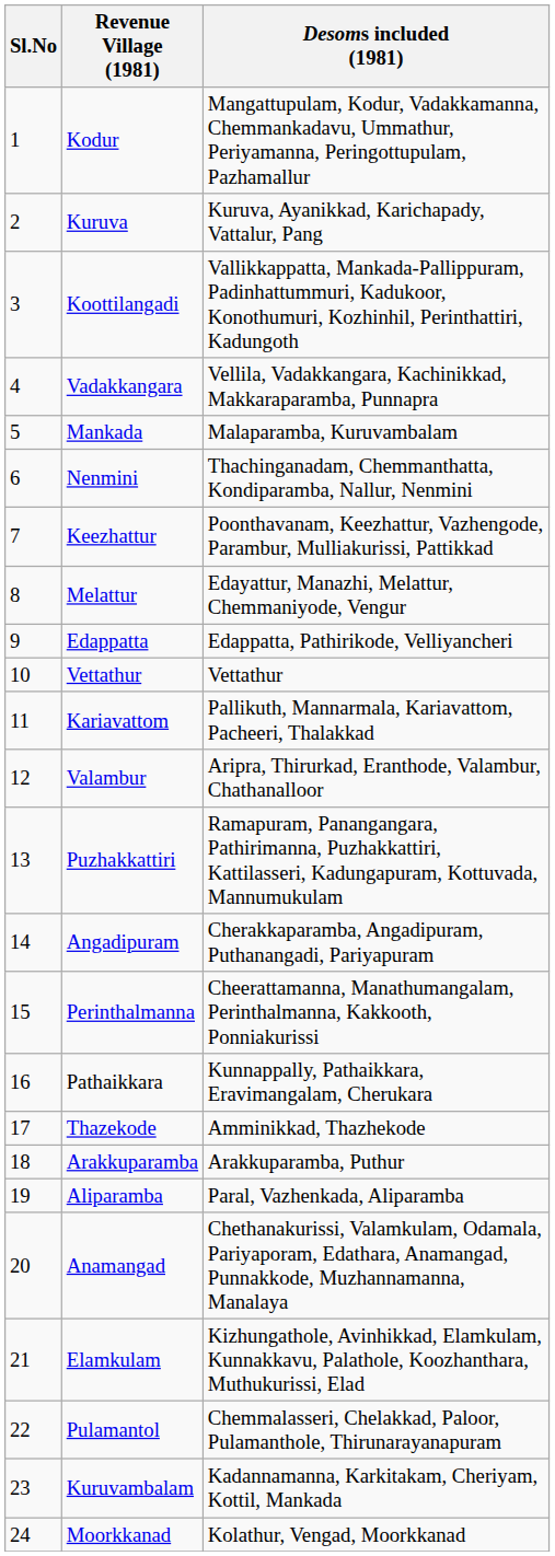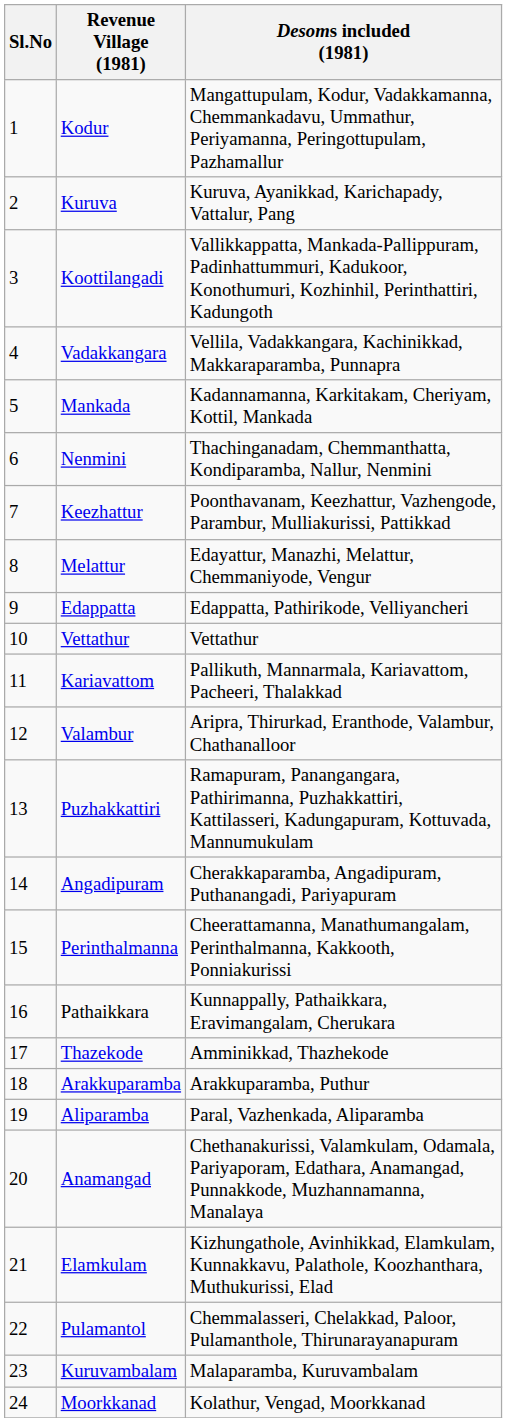 <table class="wikitable sortable" style="font-size:95%;">
 <tr>
 <th width="20px">Sl.No</th>
 <th width="75px">Revenue Village<br>(1981)</th>
 <th width="250px"><em>Desom</em>s included<br>(1981)</th>
 </tr>
 <tr>
 <td>1</td>
 <td><a href='#'>Kodur</a></td>
 <td>Mangattupulam, Kodur, Vadakkamanna, Chemmankadavu, Ummathur, Periyamanna, Peringottupulam, Pazhamallur</td>
 </tr>
 <tr>
 <td>2</td>
 <td><a href='#'>Kuruva</a></td>
 <td>Kuruva, Ayanikkad, Karichapady, Vattalur, Pang</td>
 </tr>
 <tr>
 <td>3</td>
 <td><a href='#'>Koottilangadi</a></td>
 <td>Vallikkappatta, Mankada-Pallippuram, Padinhattummuri, Kadukoor, Konothumuri, Kozhinhil, Perinthattiri, Kadungoth</td>
 </tr>
 <tr>
 <td>4</td>
 <td><a href='#'>Vadakkangara</a></td>
 <td>Vellila, Vadakkangara, Kachinikkad, Makkaraparamba, Punnapra</td>
 </tr>
 <tr>
 <td>5</td>
 <td><a href='#'>Mankada</a></td>
-<td>Malaparamba, Kuruvambalam</td>
+<td>Kadannamanna, Karkitakam, Cheriyam, Kottil, Mankada</td>
 </tr>
 <tr>
 <td>6</td>
 <td><a href='#'>Nenmini</a></td>
 <td>Thachinganadam, Chemmanthatta, Kondiparamba, Nallur, Nenmini</td>
 </tr>
 <tr>
 <td>7</td>
 <td><a href='#'>Keezhattur</a></td>
 <td>Poonthavanam, Keezhattur, Vazhengode, Parambur, Mulliakurissi, Pattikkad</td>
 </tr>
 <tr>
 <td>8</td>
 <td><a href='#'>Melattur</a></td>
 <td>Edayattur, Manazhi, Melattur, Chemmaniyode, Vengur</td>
 </tr>
 <tr>
 <td>9</td>
 <td><a href='#'>Edappatta</a></td>
 <td>Edappatta, Pathirikode, Velliyancheri</td>
 </tr>
 <tr>
 <td>10</td>
 <td><a href='#'>Vettathur</a></td>
 <td>Vettathur</td>
 </tr>
 <tr>
 <td>11</td>
 <td><a href='#'>Kariavattom</a></td>
 <td>Pallikuth, Mannarmala, Kariavattom, Pacheeri, Thalakkad</td>
 </tr>
 <tr>
 <td>12</td>
 <td><a href='#'>Valambur</a></td>
 <td>Aripra, Thirurkad, Eranthode, Valambur, Chathanalloor</td>
 </tr>
 <tr>
 <td>13</td>
 <td><a href='#'>Puzhakkattiri</a></td>
 <td>Ramapuram, Panangangara, Pathirimanna, Puzhakkattiri, Kattilasseri, Kadungapuram, Kottuvada, Mannumukulam</td>
 </tr>
 <tr>
 <td>14</td>
 <td><a href='#'>Angadipuram</a></td>
 <td>Cherakkaparamba, Angadipuram, Puthanangadi, Pariyapuram</td>
 </tr>
 <tr>
 <td>15</td>
 <td><a href='#'>Perinthalmanna</a></td>
 <td>Cheerattamanna, Manathumangalam, Perinthalmanna, Kakkooth, Ponniakurissi</td>
 </tr>
 <tr>
 <td>16</td>
 <td>Pathaikkara</td>
 <td>Kunnappally, Pathaikkara, Eravimangalam, Cherukara</td>
 </tr>
 <tr>
 <td>17</td>
 <td><a href='#'>Thazekode</a></td>
 <td>Amminikkad, Thazhekode</td>
 </tr>
 <tr>
 <td>18</td>
 <td><a href='#'>Arakkuparamba</a></td>
 <td>Arakkuparamba, Puthur</td>
 </tr>
 <tr>
 <td>19</td>
 <td><a href='#'>Aliparamba</a></td>
 <td>Paral, Vazhenkada, Aliparamba</td>
 </tr>
 <tr>
 <td>20</td>
 <td><a href='#'>Anamangad</a></td>
 <td>Chethanakurissi, Valamkulam, Odamala, Pariyaporam, Edathara, Anamangad, Punnakkode, Muzhannamanna, Manalaya</td>
 </tr>
 <tr>
 <td>21</td>
 <td><a href='#'>Elamkulam</a></td>
 <td>Kizhungathole, Avinhikkad, Elamkulam, Kunnakkavu, Palathole, Koozhanthara, Muthukurissi, Elad</td>
 </tr>
 <tr>
 <td>22</td>
 <td><a href='#'>Pulamantol</a></td>
 <td>Chemmalasseri, Chelakkad, Paloor, Pulamanthole, Thirunarayanapuram</td>
 </tr>
 <tr>
 <td>23</td>
 <td><a href='#'>Kuruvambalam</a></td>
-<td>Kadannamanna, Karkitakam, Cheriyam, Kottil, Mankada</td>
+<td>Malaparamba, Kuruvambalam</td>
 </tr>
 <tr>
 <td>24</td>
 <td><a href='#'>Moorkkanad</a></td>
 <td>Kolathur, Vengad, Moorkkanad</td>
 </tr>
 </table>
